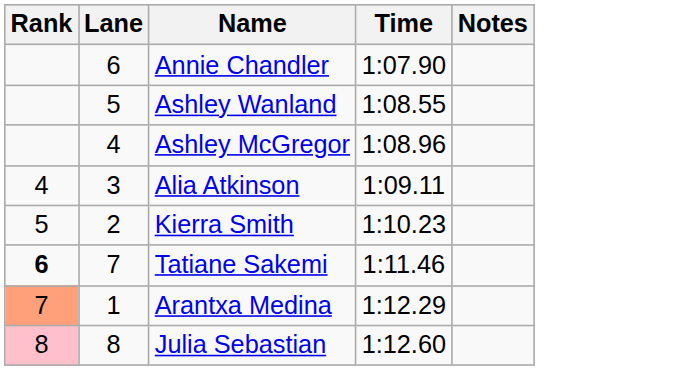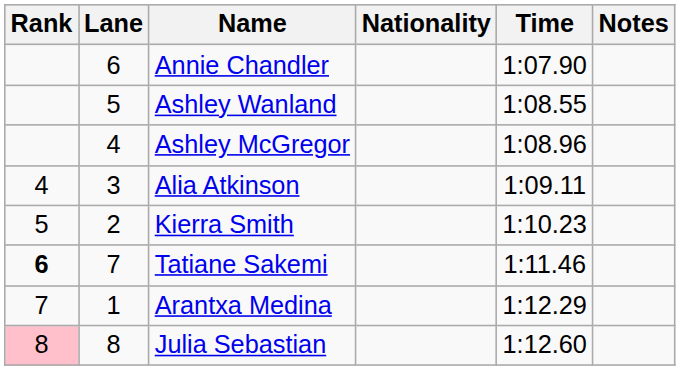 <table class="wikitable sortable" style="text-align:center">
 <tr>
 <th>Rank</th>
 <th>Lane</th>
 <th>Name</th>
+<th>Nationality</th>
 <th>Time</th>
 <th>Notes</th>
 </tr>
 <tr>
 <td></td>
 <td>6</td>
 <td align=left><a href='#'>Annie Chandler</a></td>
+<td align=left></td>
 <td>1:07.90</td>
 <td></td>
 </tr>
 <tr>
 <td></td>
 <td>5</td>
 <td align=left><a href='#'>Ashley Wanland</a></td>
+<td align=left></td>
 <td>1:08.55</td>
 <td></td>
 </tr>
 <tr>
 <td></td>
 <td>4</td>
 <td align=left><a href='#'>Ashley McGregor</a></td>
+<td align=left></td>
 <td>1:08.96</td>
 <td></td>
 </tr>
 <tr>
 <td>4</td>
 <td>3</td>
 <td align=left><a href='#'>Alia Atkinson</a></td>
+<td align=left></td>
 <td>1:09.11</td>
 <td></td>
 </tr>
 <tr>
 <td>5</td>
 <td>2</td>
 <td align=left><a href='#'>Kierra Smith</a></td>
+<td align=left></td>
 <td>1:10.23</td>
 <td></td>
 </tr>
 <tr>
 <td><strong>6</strong></td>
 <td>7</td>
 <td align=left><a href='#'>Tatiane Sakemi</a></td>
+<td align=left></td>
 <td>1:11.46</td>
 <td></td>
 </tr>
 <tr>
-<td style="background: lightsalmon;">7</td>
+<td>7</td>
 <td>1</td>
 <td align=left><a href='#'>Arantxa Medina</a></td>
+<td align=left></td>
 <td>1:12.29</td>
 <td></td>
 </tr>
 <tr>
 <td style="background: pink;">8</td>
 <td>8</td>
 <td align=left><a href='#'>Julia Sebastian</a></td>
+<td align=left></td>
 <td>1:12.60</td>
 <td></td>
 </tr>
 </table>
